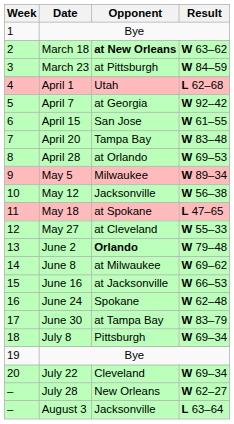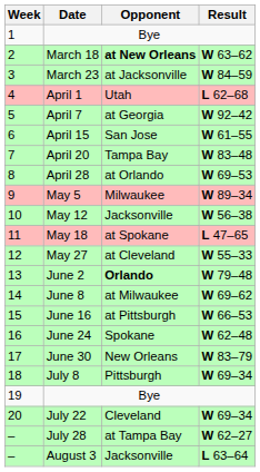 <table class="wikitable">
 <tr>
 <th>Week</th>
 <th>Date</th>
 <th>Opponent</th>
 <th>Result</th>
 </tr>
 <tr>
 <td>1</td>
 <td colspan="3" align="center">Bye</td>
 </tr>
 <tr bgcolor="#bbffbb">
 <td>2</td>
 <td>March 18</td>
 <td><strong>at New Orleans</strong></td>
 <td><strong>W</strong> 63–62</td>
 </tr>
 <tr bgcolor="#bbffbb">
 <td>3</td>
 <td>March 23</td>
-<td>at Pittsburgh</td>
+<td>at Jacksonville</td>
 <td><strong>W</strong> 84–59</td>
 </tr>
 <tr bgcolor="#ffbbbb">
 <td>4</td>
 <td>April 1</td>
 <td>Utah</td>
 <td><strong>L</strong> 62–68</td>
 </tr>
 <tr bgcolor="#bbffbb">
 <td>5</td>
 <td>April 7</td>
 <td>at Georgia</td>
 <td><strong>W</strong> 92–42</td>
 </tr>
 <tr bgcolor="#bbffbb">
 <td>6</td>
 <td>April 15</td>
 <td>San Jose</td>
 <td><strong>W</strong> 61–55</td>
 </tr>
 <tr bgcolor="#bbffbb">
 <td>7</td>
 <td>April 20</td>
 <td>Tampa Bay</td>
 <td><strong>W</strong> 83–48</td>
 </tr>
 <tr bgcolor="#bbffbb">
 <td>8</td>
 <td>April 28</td>
 <td>at Orlando</td>
 <td><strong>W</strong> 69–53</td>
 </tr>
 <tr bgcolor="#ffbbbb">
 <td>9</td>
 <td>May 5</td>
 <td>Milwaukee</td>
 <td><strong>W</strong> 89–34</td>
 </tr>
 <tr bgcolor="#bbffbb">
 <td>10</td>
 <td>May 12</td>
 <td>Jacksonville</td>
 <td><strong>W</strong> 56–38</td>
 </tr>
 <tr bgcolor="#ffbbbb">
 <td>11</td>
 <td>May 18</td>
 <td>at Spokane</td>
 <td><strong>L</strong> 47–65</td>
 </tr>
 <tr bgcolor="#bbffbb">
 <td>12</td>
 <td>May 27</td>
 <td>at Cleveland</td>
 <td><strong>W</strong> 55–33</td>
 </tr>
 <tr bgcolor="#bbffbb">
 <td>13</td>
 <td>June 2</td>
 <td><strong>Orlando</strong></td>
 <td><strong>W</strong> 79–48</td>
 </tr>
 <tr bgcolor="#bbffbb">
 <td>14</td>
 <td>June 8</td>
 <td>at Milwaukee</td>
 <td><strong>W</strong> 69–62</td>
 </tr>
 <tr bgcolor="#bbffbb">
 <td>15</td>
 <td>June 16</td>
-<td>at Jacksonville</td>
+<td>at Pittsburgh</td>
 <td><strong>W</strong> 66–53</td>
 </tr>
 <tr bgcolor="#bbffbb">
 <td>16</td>
 <td>June 24</td>
 <td>Spokane</td>
 <td><strong>W</strong> 62–48</td>
 </tr>
 <tr bgcolor="#bbffbb">
 <td>17</td>
 <td>June 30</td>
-<td>at Tampa Bay</td>
+<td>New Orleans</td>
 <td><strong>W</strong> 83–79</td>
 </tr>
 <tr bgcolor="#bbffbb">
 <td>18</td>
 <td>July 8</td>
 <td>Pittsburgh</td>
 <td><strong>W</strong> 69–34</td>
 </tr>
 <tr>
 <td>19</td>
 <td colspan="3" align="center">Bye</td>
 </tr>
 <tr bgcolor="#bbffbb">
 <td>20</td>
 <td>July 22</td>
 <td>Cleveland</td>
 <td><strong>W</strong> 69–34</td>
 </tr>
 <tr bgcolor="#bbffbb">
 <td>–</td>
 <td>July 28</td>
-<td>New Orleans</td>
+<td>at Tampa Bay</td>
 <td><strong>W</strong> 62–27</td>
 </tr>
 <tr bgcolor="#bbffbb">
 <td>–</td>
 <td>August 3</td>
 <td>Jacksonville</td>
 <td><strong>L</strong> 63–64</td>
 </tr>
 </table>
